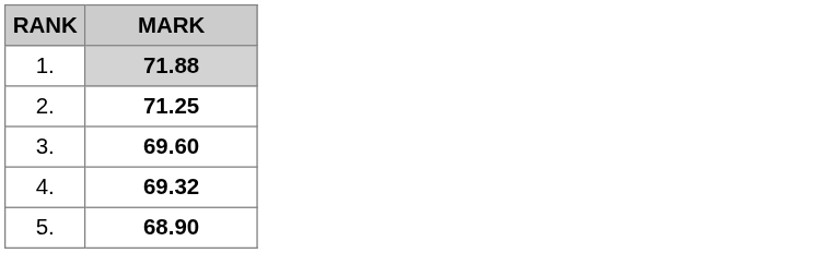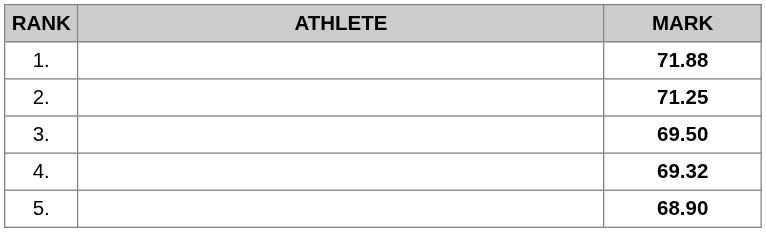 <table border="1" cellspacing="2" cellpadding="5" style="border-collapse: collapse; font-size: 100%;">
 <tr bgcolor="cccccc">
 <th>RANK</th>
+<th align="center" style="width: 25em">ATHLETE</th>
 <th align="center" style="width: 7em">MARK</th>
 </tr>
 <tr>
 <td align="center">1.</td>
-<td align="center" style="background: lightgrey;"><strong>71.88</strong></td>
+<td></td>
+<td align="center"><strong>71.88</strong></td>
 </tr>
 <tr>
 <td align="center">2.</td>
+<td></td>
 <td align="center"><strong>71.25</strong></td>
 </tr>
 <tr>
 <td align="center">3.</td>
-<td align="center"><strong>69.60</strong></td>
+<td></td>
+<td align="center"><strong>69.50</strong></td>
 </tr>
 <tr>
 <td align="center">4.</td>
+<td></td>
 <td align="center"><strong>69.32</strong></td>
 </tr>
 <tr>
 <td align="center">5.</td>
+<td></td>
 <td align="center"><strong>68.90</strong></td>
 </tr>
 </table>
